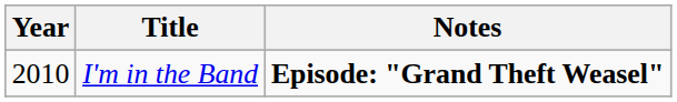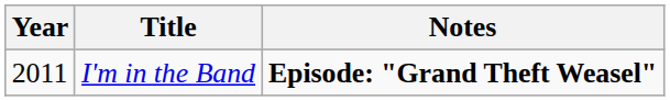 <table class="wikitable">
 <tr>
 <th>Year</th>
 <th>Title</th>
 <th>Notes</th>
 </tr>
 <tr>
-<td>2010</td>
+<td>2011</td>
 <td><em><a href='#'>I'm in the Band</a></em></td>
 <td><strong>Episode: "Grand Theft Weasel"</strong></td>
 </tr>
 </table>
